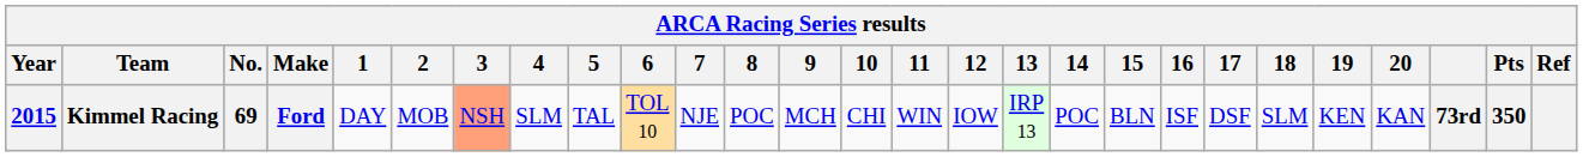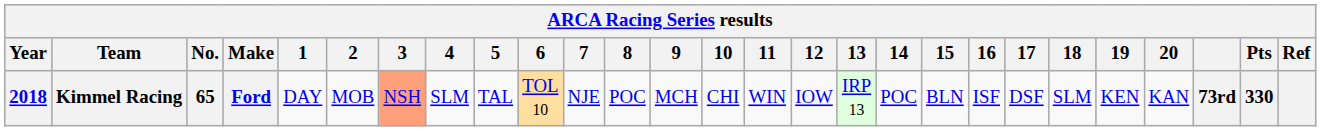 <table class="wikitable" style="text-align:center; font-size:75%">
 <tr>
 <th colspan=45><a href='#'>ARCA Racing Series</a> results</th>
 </tr>
 <tr>
 <th>Year</th>
 <th>Team</th>
 <th>No.</th>
 <th>Make</th>
 <th>1</th>
 <th>2</th>
 <th>3</th>
 <th>4</th>
 <th>5</th>
 <th>6</th>
 <th>7</th>
 <th>8</th>
 <th>9</th>
 <th>10</th>
 <th>11</th>
 <th>12</th>
 <th>13</th>
 <th>14</th>
 <th>15</th>
 <th>16</th>
 <th>17</th>
 <th>18</th>
 <th>19</th>
 <th>20</th>
 <th></th>
 <th>Pts</th>
 <th>Ref</th>
 </tr>
 <tr>
-<th><a href='#'>2015</a></th>
+<th><a href='#'>2018</a></th>
 <th>Kimmel Racing</th>
-<th>69</th>
+<th>65</th>
 <th><a href='#'>Ford</a></th>
 <td><a href='#'>DAY</a></td>
 <td><a href='#'>MOB</a></td>
 <td style="background: lightsalmon;"><a href='#'>NSH</a></td>
 <td><a href='#'>SLM</a></td>
 <td><a href='#'>TAL</a></td>
 <td style="background:#FFDF9F;"><a href='#'>TOL</a><br><small>10</small></td>
 <td><a href='#'>NJE</a></td>
 <td><a href='#'>POC</a></td>
 <td><a href='#'>MCH</a></td>
 <td><a href='#'>CHI</a></td>
 <td><a href='#'>WIN</a></td>
 <td><a href='#'>IOW</a></td>
 <td style="background:#DFFFDF;"><a href='#'>IRP</a><br><small>13</small></td>
 <td><a href='#'>POC</a></td>
 <td><a href='#'>BLN</a></td>
 <td><a href='#'>ISF</a></td>
 <td><a href='#'>DSF</a></td>
 <td><a href='#'>SLM</a></td>
 <td><a href='#'>KEN</a></td>
 <td><a href='#'>KAN</a></td>
 <th>73rd</th>
-<th>350</th>
+<th>330</th>
 <th></th>
 </tr>
 </table>
